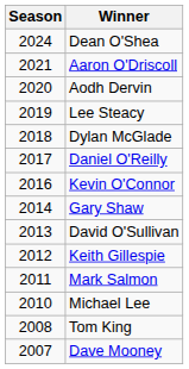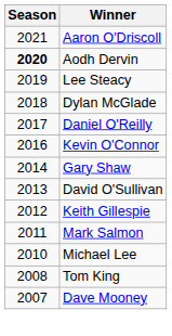 <table class="wikitable" style="text-align: center;">
 <tr>
 <th>Season</th>
 <th>Winner</th>
 </tr>
 <tr>
-<td>2024</td>
-<td align="left"> Dean O'Shea</td>
-</tr>
-<tr>
 <td>2021</td>
 <td align="left"> <a href='#'>Aaron O'Driscoll</a></td>
 </tr>
 <tr>
-<td>2020</td>
+<td><strong>2020</strong></td>
 <td align="left"> Aodh Dervin</td>
 </tr>
 <tr>
 <td>2019</td>
 <td align="left"> Lee Steacy</td>
 </tr>
 <tr>
 <td>2018</td>
 <td align="left"> Dylan McGlade</td>
 </tr>
 <tr>
 <td>2017</td>
 <td align="left"> <a href='#'>Daniel O'Reilly</a></td>
 </tr>
 <tr>
 <td>2016</td>
 <td align="left"> <a href='#'>Kevin O'Connor</a></td>
 </tr>
 <tr>
 <td>2014</td>
 <td align="left"> <a href='#'>Gary Shaw</a></td>
 </tr>
 <tr>
 <td>2013</td>
 <td align="left"> David O'Sullivan</td>
 </tr>
 <tr>
 <td>2012</td>
 <td align="left"> <a href='#'>Keith Gillespie</a></td>
 </tr>
 <tr>
 <td>2011</td>
 <td align="left"> <a href='#'>Mark Salmon</a></td>
 </tr>
 <tr>
 <td>2010</td>
 <td align="left"> Michael Lee</td>
 </tr>
 <tr>
 <td>2008</td>
 <td align="left"> Tom King</td>
 </tr>
 <tr>
 <td>2007</td>
 <td align="left"> <a href='#'>Dave Mooney</a></td>
 </tr>
 </table>
